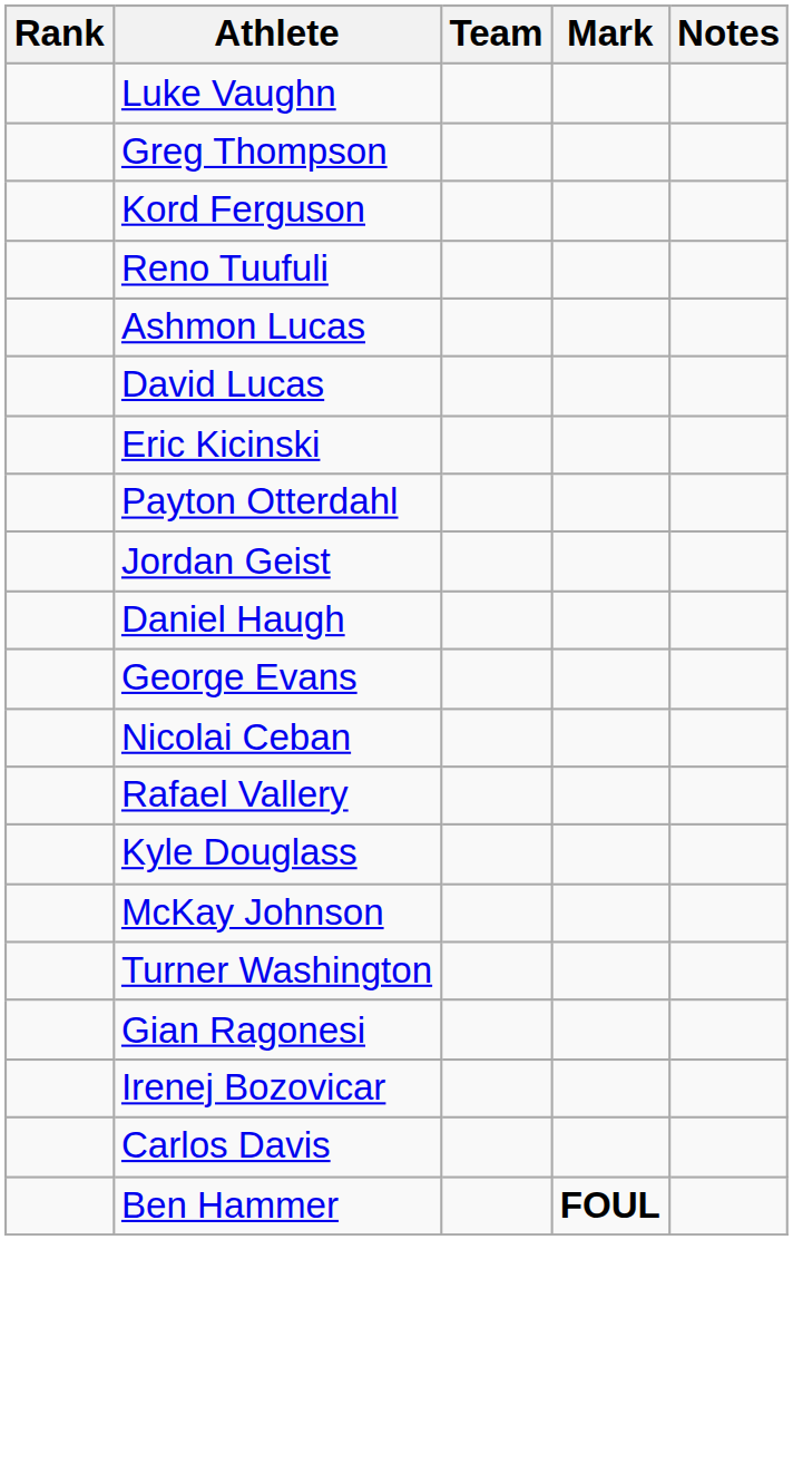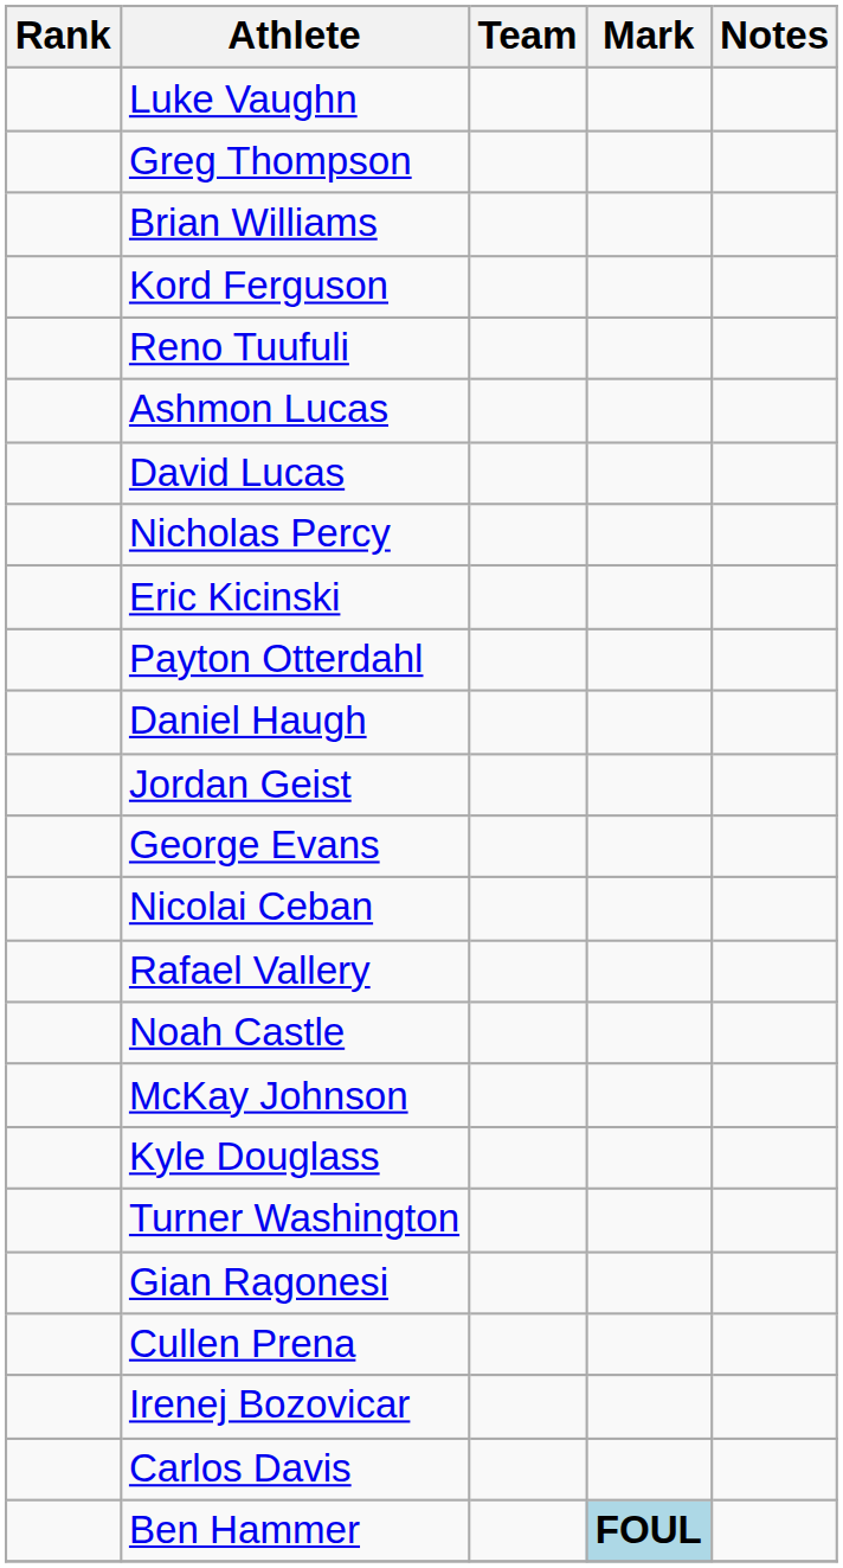 <table class="wikitable sortable" style="text-align:center">
 <tr>
 <th>Rank</th>
 <th>Athlete</th>
 <th>Team</th>
 <th>Mark</th>
 <th>Notes</th>
 </tr>
 <tr>
 <td></td>
 <td align=left><a href='#'>Luke Vaughn</a></td>
 <td></td>
 <td><strong></strong></td>
 <td></td>
 </tr>
 <tr>
 <td></td>
 <td align=left> <a href='#'>Greg Thompson</a></td>
+<td></td>
+<td><strong></strong></td>
+<td></td>
+</tr>
+<tr>
+<td></td>
+<td align=left><a href='#'>Brian Williams</a></td>
 <td></td>
 <td><strong></strong></td>
 <td></td>
 </tr>
 <tr>
 <td></td>
 <td align=left><a href='#'>Kord Ferguson</a></td>
 <td></td>
 <td><strong></strong></td>
 <td></td>
 </tr>
 <tr>
 <td></td>
 <td align=left><a href='#'>Reno Tuufuli</a></td>
 <td></td>
 <td><strong></strong></td>
 <td></td>
 </tr>
 <tr>
 <td></td>
 <td align=left><a href='#'>Ashmon Lucas</a></td>
 <td></td>
 <td><strong></strong></td>
 <td></td>
 </tr>
 <tr>
 <td></td>
 <td align=left><a href='#'>David Lucas</a></td>
 <td></td>
 <td><strong></strong></td>
 <td></td>
 </tr>
 <tr>
 <td></td>
+<td align=left> <a href='#'>Nicholas Percy</a></td>
+<td></td>
+<td><strong></strong></td>
+<td></td>
+</tr>
+<tr>
+<td></td>
 <td align=left><a href='#'>Eric Kicinski</a></td>
 <td></td>
 <td><strong></strong></td>
 <td></td>
 </tr>
 <tr>
 <td></td>
 <td align=left><a href='#'>Payton Otterdahl</a></td>
 <td></td>
 <td><strong></strong></td>
 <td></td>
 </tr>
 <tr>
 <td></td>
-<td align=left><a href='#'>Jordan Geist</a></td>
+<td align=left><a href='#'>Daniel Haugh</a></td>
 <td></td>
 <td><strong></strong></td>
 <td></td>
 </tr>
 <tr>
 <td></td>
-<td align=left><a href='#'>Daniel Haugh</a></td>
+<td align=left><a href='#'>Jordan Geist</a></td>
 <td></td>
 <td><strong></strong></td>
 <td></td>
 </tr>
 <tr>
 <td></td>
 <td align=left><a href='#'>George Evans</a></td>
 <td></td>
 <td><strong></strong></td>
 <td></td>
 </tr>
 <tr>
 <td></td>
 <td align=left> <a href='#'>Nicolai Ceban</a></td>
 <td></td>
 <td><strong></strong></td>
 <td></td>
 </tr>
 <tr>
 <td></td>
 <td align=left> <a href='#'>Rafael Vallery</a></td>
 <td></td>
 <td><strong></strong></td>
 <td></td>
 </tr>
 <tr>
 <td></td>
-<td align=left><a href='#'>Kyle Douglass</a></td>
+<td align=left><a href='#'>Noah Castle</a></td>
 <td></td>
 <td><strong></strong></td>
 <td></td>
 </tr>
 <tr>
 <td></td>
 <td align=left><a href='#'>McKay Johnson</a></td>
+<td></td>
+<td><strong></strong></td>
+<td></td>
+</tr>
+<tr>
+<td></td>
+<td align=left><a href='#'>Kyle Douglass</a></td>
 <td></td>
 <td><strong></strong></td>
 <td></td>
 </tr>
 <tr>
 <td></td>
 <td align=left><a href='#'>Turner Washington</a></td>
 <td></td>
 <td><strong></strong></td>
 <td></td>
 </tr>
 <tr>
 <td></td>
 <td align=left> <a href='#'>Gian Ragonesi</a></td>
+<td></td>
+<td><strong></strong></td>
+<td></td>
+</tr>
+<tr>
+<td></td>
+<td align=left><a href='#'>Cullen Prena</a></td>
 <td></td>
 <td><strong></strong></td>
 <td></td>
 </tr>
 <tr>
 <td></td>
 <td align=left> <a href='#'>Irenej Bozovicar</a></td>
 <td></td>
 <td><strong></strong></td>
 <td></td>
 </tr>
 <tr>
 <td></td>
 <td align=left><a href='#'>Carlos Davis</a></td>
 <td></td>
 <td><strong></strong></td>
 <td></td>
 </tr>
 <tr>
 <td></td>
 <td align=left><a href='#'>Ben Hammer</a></td>
 <td></td>
-<td><strong>FOUL</strong></td>
+<td style="background: lightblue;"><strong>FOUL</strong></td>
 <td></td>
 </tr>
 <tr>
 </tr>
 </table>
